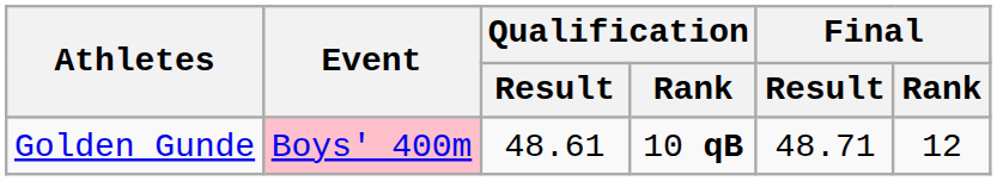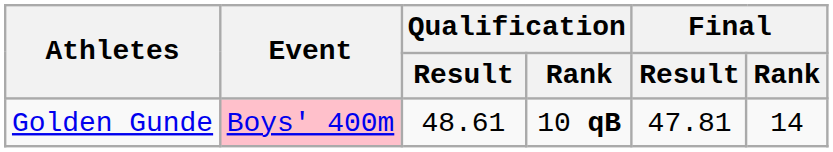 <table class="wikitable" border="1" style="font-size:90%">
 <tr>
 <th rowspan=2>Athletes</th>
 <th rowspan=2>Event</th>
 <th colspan=2>Qualification</th>
 <th colspan=2>Final</th>
 </tr>
 <tr>
 <th>Result</th>
 <th>Rank</th>
 <th>Result</th>
 <th>Rank</th>
 </tr>
 <tr>
 <td><a href='#'>Golden Gunde</a></td>
 <td style="background: pink;"><a href='#'>Boys' 400m</a></td>
 <td align=center>48.61</td>
 <td align=center>10 <strong>qB</strong></td>
-<td align=center>48.71</td>
-<td align=center>12</td>
+<td align=center>47.81</td>
+<td align=center>14</td>
 </tr>
 </table>
